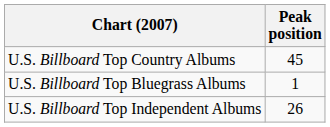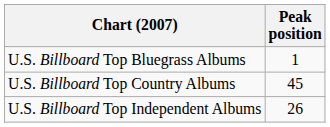 <table class="wikitable">
 <tr>
 <th>Chart (2007)</th>
 <th>Peak<br>position</th>
 </tr>
 <tr>
+<td>U.S. <em>Billboard</em> Top Bluegrass Albums</td>
+<td align="center">1</td>
+</tr>
+<tr>
 <td>U.S. <em>Billboard</em> Top Country Albums</td>
 <td align="center">45</td>
-</tr>
-<tr>
-<td>U.S. <em>Billboard</em> Top Bluegrass Albums</td>
-<td align="center">1</td>
 </tr>
 <tr>
 <td>U.S. <em>Billboard</em> Top Independent Albums</td>
 <td align="center">26</td>
 </tr>
 </table>
